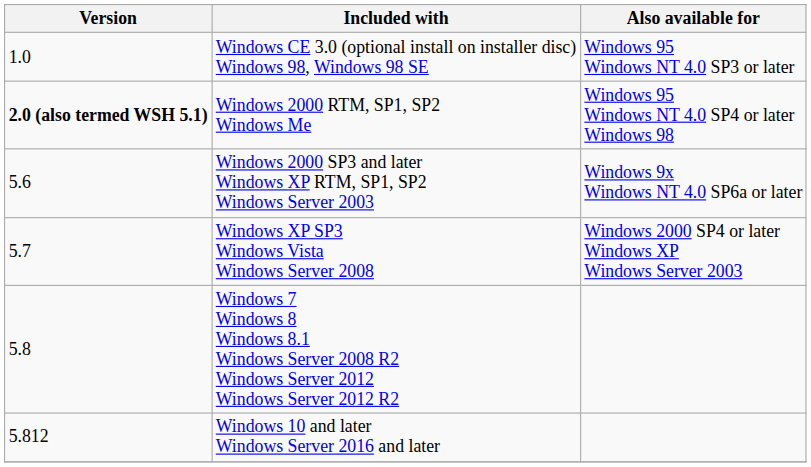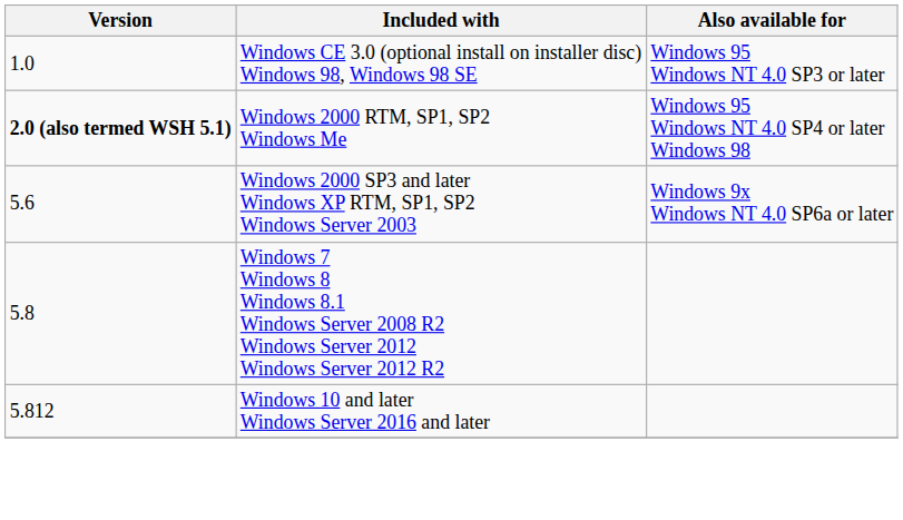 <table class="wikitable">
 <tr>
 <th>Version</th>
 <th>Included with</th>
 <th>Also available for</th>
 </tr>
 <tr>
 <td>1.0</td>
 <td><a href='#'>Windows CE</a> 3.0 (optional install on installer disc)<br><a href='#'>Windows 98</a>, <a href='#'>Windows 98 SE</a></td>
 <td><a href='#'>Windows 95</a><br><a href='#'>Windows NT 4.0</a> SP3 or later</td>
 </tr>
 <tr>
 <td><strong>2.0 (also termed WSH 5.1)</strong></td>
 <td><a href='#'>Windows 2000</a> RTM, SP1, SP2<br><a href='#'>Windows Me</a></td>
 <td><a href='#'>Windows 95</a><br><a href='#'>Windows NT 4.0</a> SP4 or later<br><a href='#'>Windows 98</a></td>
 </tr>
 <tr>
 <td>5.6</td>
 <td><a href='#'>Windows 2000</a> SP3 and later<br><a href='#'>Windows XP</a> RTM, SP1, SP2<br><a href='#'>Windows Server 2003</a></td>
 <td><a href='#'>Windows 9x</a><br><a href='#'>Windows NT 4.0</a> SP6a or later</td>
 </tr>
 <tr>
-<td>5.7</td>
-<td><a href='#'>Windows XP SP3</a><br><a href='#'>Windows Vista</a><br><a href='#'>Windows Server 2008</a></td>
-<td><a href='#'>Windows 2000</a> SP4 or later<br><a href='#'>Windows XP</a><br><a href='#'>Windows Server 2003</a></td>
-</tr>
-<tr>
 <td>5.8</td>
 <td><a href='#'>Windows 7</a><br><a href='#'>Windows 8</a><br><a href='#'>Windows 8.1</a><br><a href='#'>Windows Server 2008 R2</a><br><a href='#'>Windows Server 2012</a><br><a href='#'>Windows Server 2012 R2</a></td>
 <td></td>
 </tr>
 <tr>
 <td>5.812</td>
 <td><a href='#'>Windows 10</a> and later<br><a href='#'>Windows Server 2016</a> and later</td>
 <td></td>
 </tr>
 <tr>
 </tr>
 </table>
